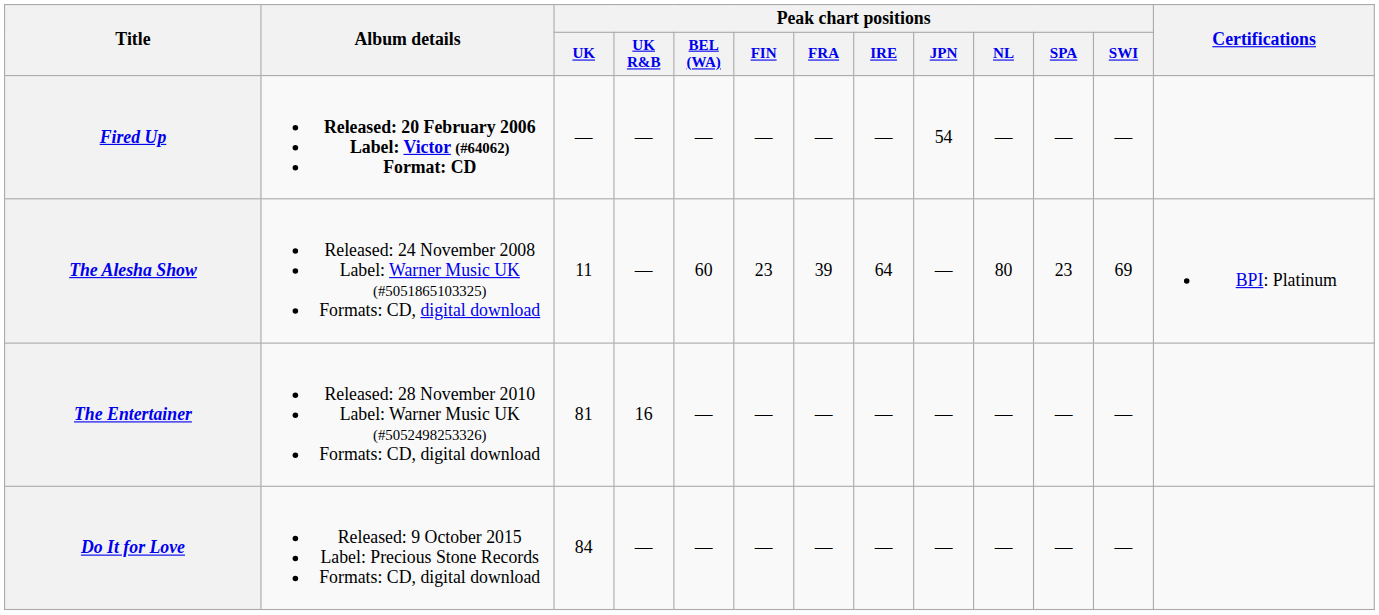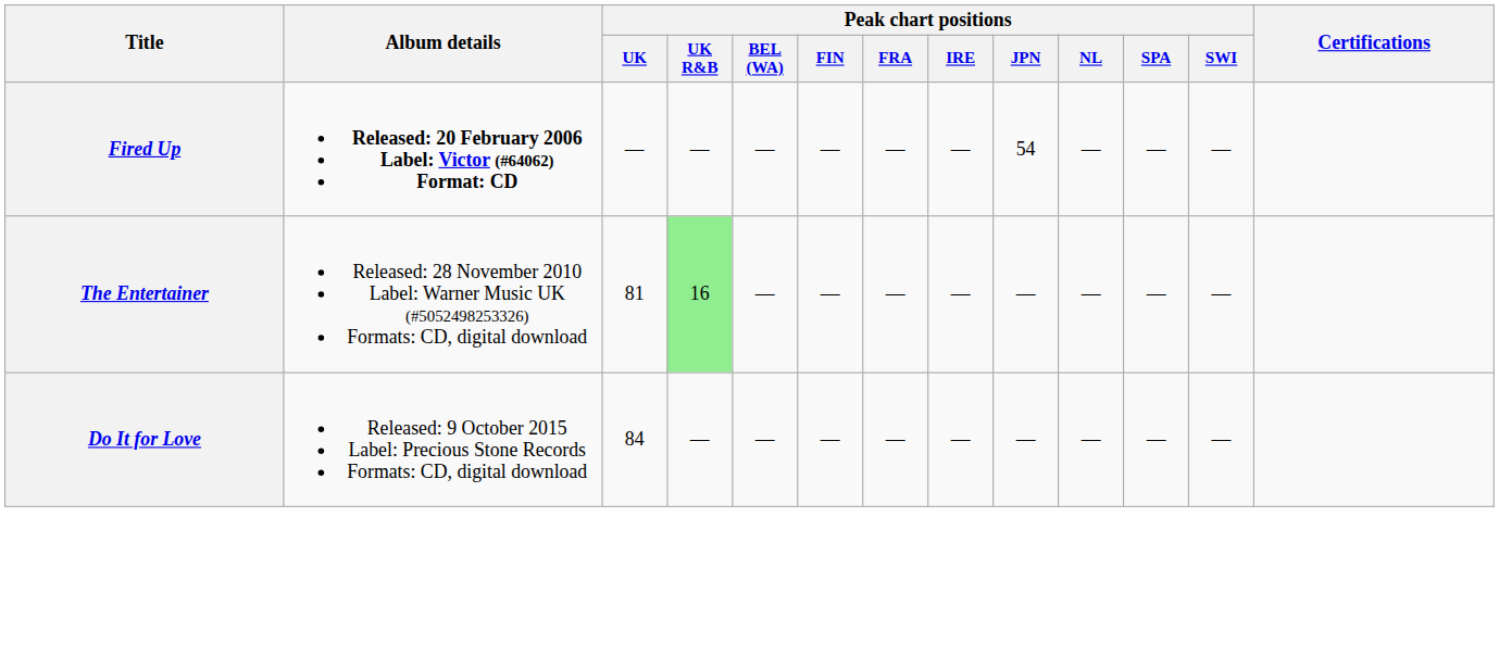 <table class="wikitable plainrowheaders" style="text-align:center;" border="1">
 <tr>
 <th scope="col" rowspan="2" style="width:14em;">Title</th>
 <th scope="col" rowspan="2" style="width:16em;">Album details</th>
 <th scope="col" colspan="10">Peak chart positions</th>
 <th scope="col" rowspan="2" style="width:12em;"><a href='#'>Certifications</a></th>
 </tr>
 <tr>
 <th style="width:3.5em;font-size:85%;"><a href='#'>UK</a><br></th>
 <th style="width:3.5em;font-size:85%;"><a href='#'>UK<br>R&B</a></th>
 <th style="width:3.5em;font-size:85%;"><a href='#'>BEL (WA)</a><br></th>
 <th style="width:3.5em;font-size:85%;"><a href='#'>FIN</a><br></th>
 <th style="width:3.5em;font-size:85%;"><a href='#'>FRA</a><br></th>
 <th style="width:3.5em;font-size:85%;"><a href='#'>IRE</a><br></th>
 <th style="width:3.5em;font-size:85%;"><a href='#'>JPN</a><br></th>
 <th style="width:3.5em;font-size:85%;"><a href='#'>NL</a><br></th>
 <th style="width:3.5em;font-size:85%;"><a href='#'>SPA</a><br></th>
 <th style="width:3.5em;font-size:85%;"><a href='#'>SWI</a><br></th>
 </tr>
 <tr>
 <th scope="row"><em><a href='#'>Fired Up</a></em></th>
 <td><strong><br><ul><li>Released: 20 February 2006</li><li>Label: <a href='#'>Victor</a> <small>(#64062)</small></li><li>Format: CD</li></ul></strong></td>
 <td>—</td>
 <td>—</td>
 <td>—</td>
 <td>—</td>
 <td>—</td>
 <td>—</td>
 <td>54</td>
 <td>—</td>
 <td>—</td>
 <td>—</td>
 <td></td>
 </tr>
 <tr>
-<th scope="row"><em><a href='#'>The Alesha Show</a></em></th>
-<td><br><ul><li>Released: 24 November 2008</li><li>Label: <a href='#'>Warner Music UK</a> <small>(#5051865103325)</small></li><li>Formats: CD, <a href='#'>digital download</a></li></ul></td>
-<td>11</td>
-<td>—</td>
-<td>60</td>
-<td>23</td>
-<td>39</td>
-<td>64</td>
-<td>—</td>
-<td>80</td>
-<td>23</td>
-<td>69</td>
-<td><br><ul><li><a href='#'>BPI</a>: Platinum</li></ul></td>
-</tr>
-<tr>
 <th scope="row"><em><a href='#'>The Entertainer</a></em></th>
 <td><br><ul><li>Released: 28 November 2010</li><li>Label: Warner Music UK <small>(#5052498253326)</small></li><li>Formats: CD, digital download</li></ul></td>
 <td>81</td>
-<td>16</td>
+<td style="background: lightgreen;">16</td>
 <td>—</td>
 <td>—</td>
 <td>—</td>
 <td>—</td>
 <td>—</td>
 <td>—</td>
 <td>—</td>
 <td>—</td>
 <td><br></td>
 </tr>
 <tr>
 <th scope="row"><em><a href='#'>Do It for Love</a></em></th>
 <td><br><ul><li>Released: 9 October 2015</li><li>Label: Precious Stone Records</li><li>Formats: CD, digital download</li></ul></td>
 <td>84</td>
 <td>—</td>
 <td>—</td>
 <td>—</td>
 <td>—</td>
 <td>—</td>
 <td>—</td>
 <td>—</td>
 <td>—</td>
 <td>—</td>
 <td></td>
 </tr>
 </table>
